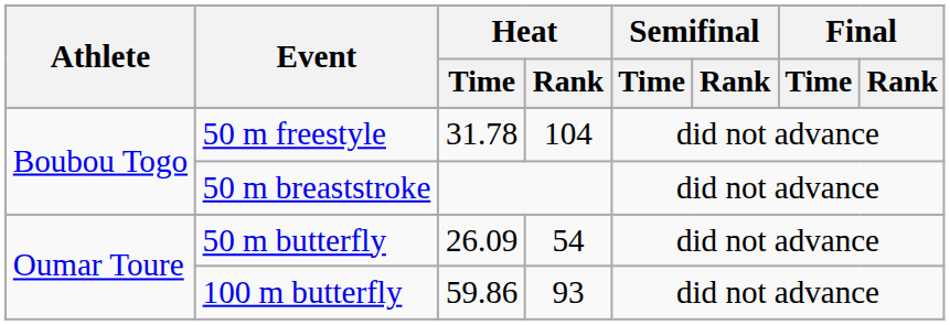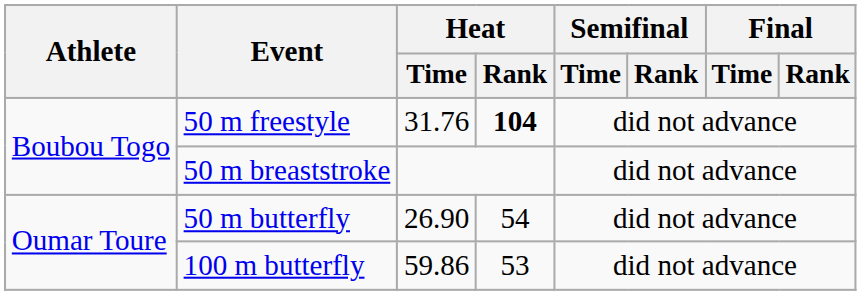 <table class=wikitable style="font-size:90%">
 <tr>
 <th rowspan="2">Athlete</th>
 <th rowspan="2">Event</th>
 <th colspan="2">Heat</th>
 <th colspan="2">Semifinal</th>
 <th colspan="2">Final</th>
 </tr>
 <tr style="font-size:95%">
 <th>Time</th>
 <th>Rank</th>
 <th>Time</th>
 <th>Rank</th>
 <th>Time</th>
 <th>Rank</th>
 </tr>
 <tr align=center>
 <td align=left rowspan=2><a href='#'>Boubou Togo</a></td>
 <td align=left><a href='#'>50 m freestyle</a></td>
-<td>31.78</td>
-<td>104</td>
+<td>31.76</td>
+<td><strong>104</strong></td>
 <td colspan=4>did not advance</td>
 </tr>
 <tr align=center>
 <td align=left><a href='#'>50 m breaststroke</a></td>
 <td colspan=2></td>
 <td colspan=4>did not advance</td>
 </tr>
 <tr align=center>
 <td align=left rowspan=2><a href='#'>Oumar Toure</a></td>
 <td align=left><a href='#'>50 m butterfly</a></td>
-<td>26.09</td>
+<td>26.90</td>
 <td>54</td>
 <td colspan=4>did not advance</td>
 </tr>
 <tr align=center>
 <td align=left><a href='#'>100 m butterfly</a></td>
 <td>59.86</td>
-<td>93</td>
+<td>53</td>
 <td colspan=4>did not advance</td>
 </tr>
 </table>
